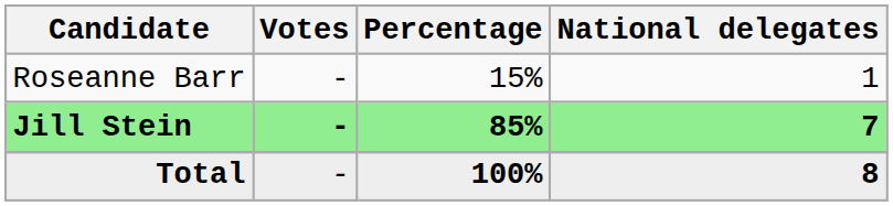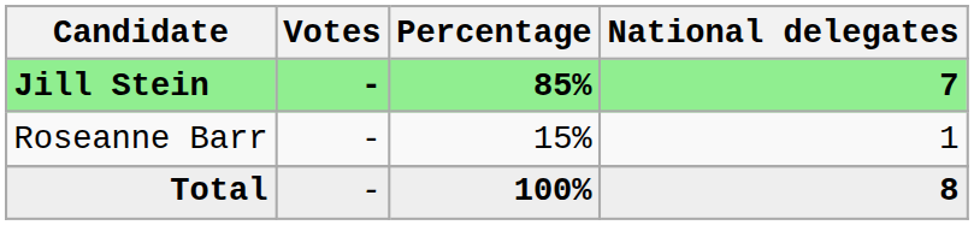 <table class="wikitable" style="text-align:right;">
 <tr>
 <th>Candidate</th>
 <th>Votes</th>
 <th>Percentage</th>
 <th>National delegates</th>
 </tr>
+<tr style="background:lightgreen;">
+<td style="text-align:left;"><strong>Jill Stein</strong></td>
+<td><strong>-</strong></td>
+<td><strong>85%</strong></td>
+<td><strong>7</strong></td>
+</tr>
 <tr>
 <td style="text-align:left;">Roseanne Barr</td>
 <td>-</td>
 <td>15%</td>
 <td>1</td>
-</tr>
-<tr style="background:lightgreen;">
-<td style="text-align:left;"><strong>Jill Stein</strong></td>
-<td><strong>-</strong></td>
-<td><strong>85%</strong></td>
-<td><strong>7</strong></td>
 </tr>
 <tr>
 </tr>
 <tr style="background:#eee;">
 <td style="margin-right:0.50px"><strong>Total</strong></td>
 <td style="margin-right:0.50px"><em>-</em></td>
 <td style="margin-right:0.50px"><strong>100%</strong></td>
 <td style="margin-right:0.50px"><strong>8</strong></td>
 </tr>
 </table>
